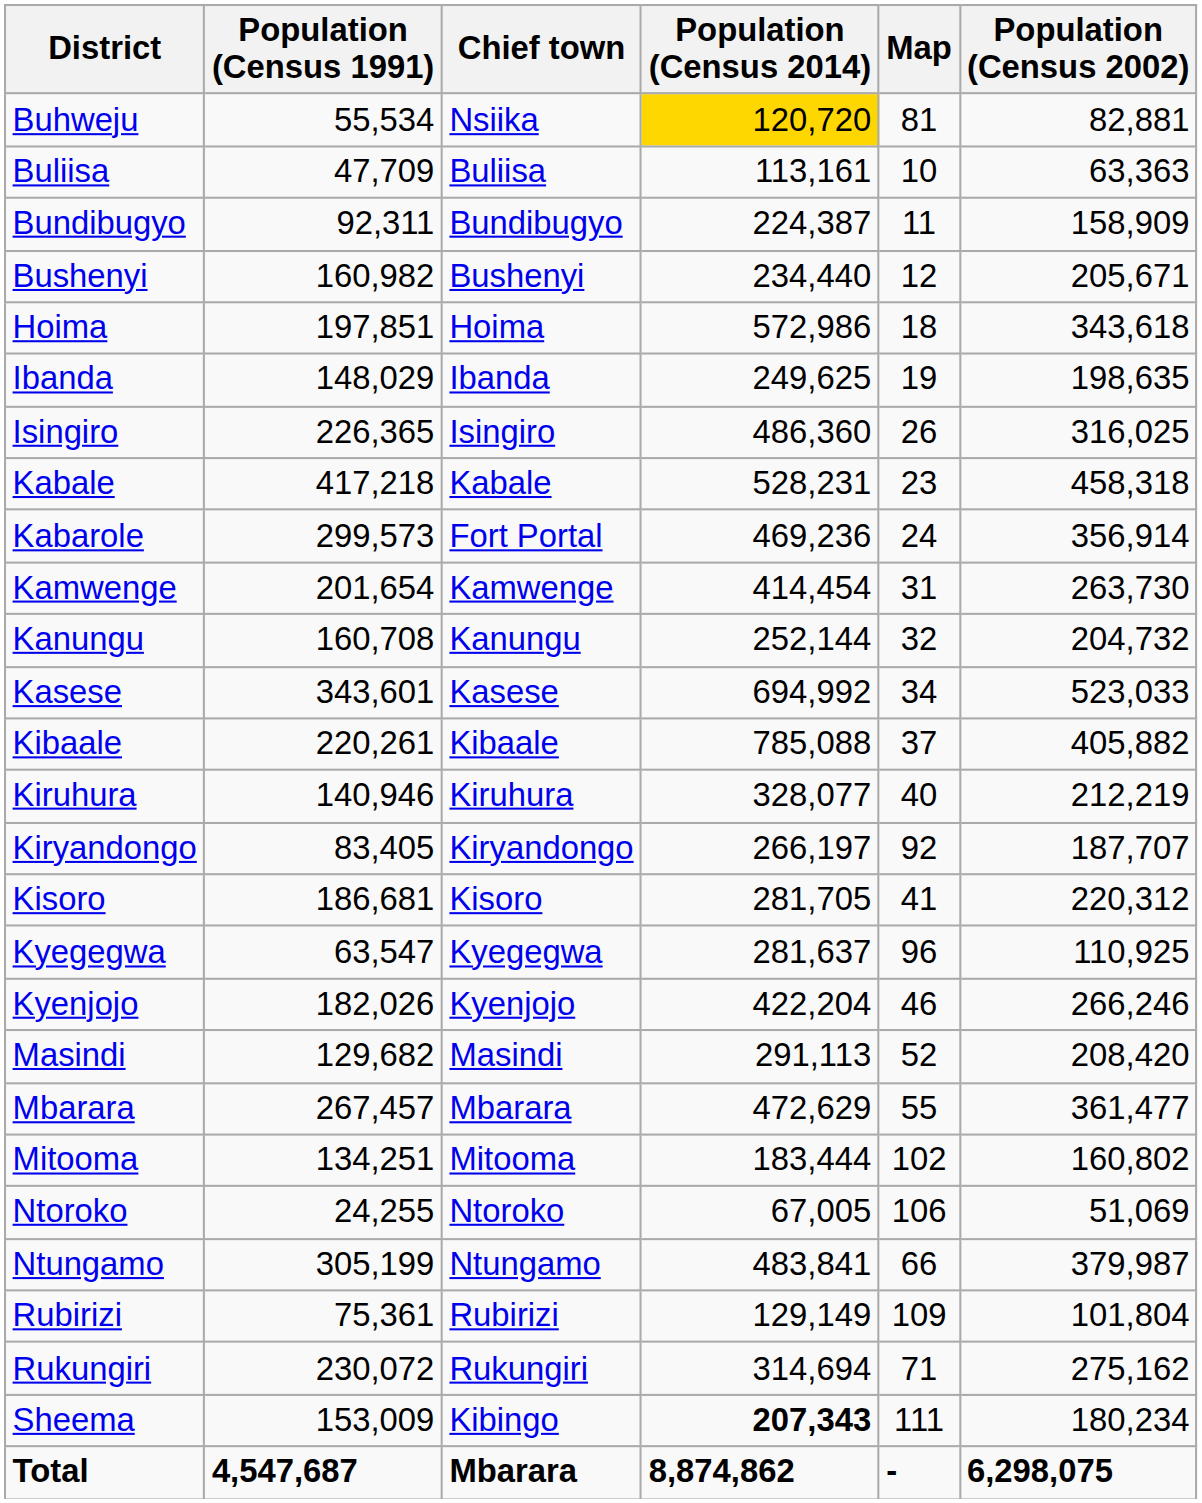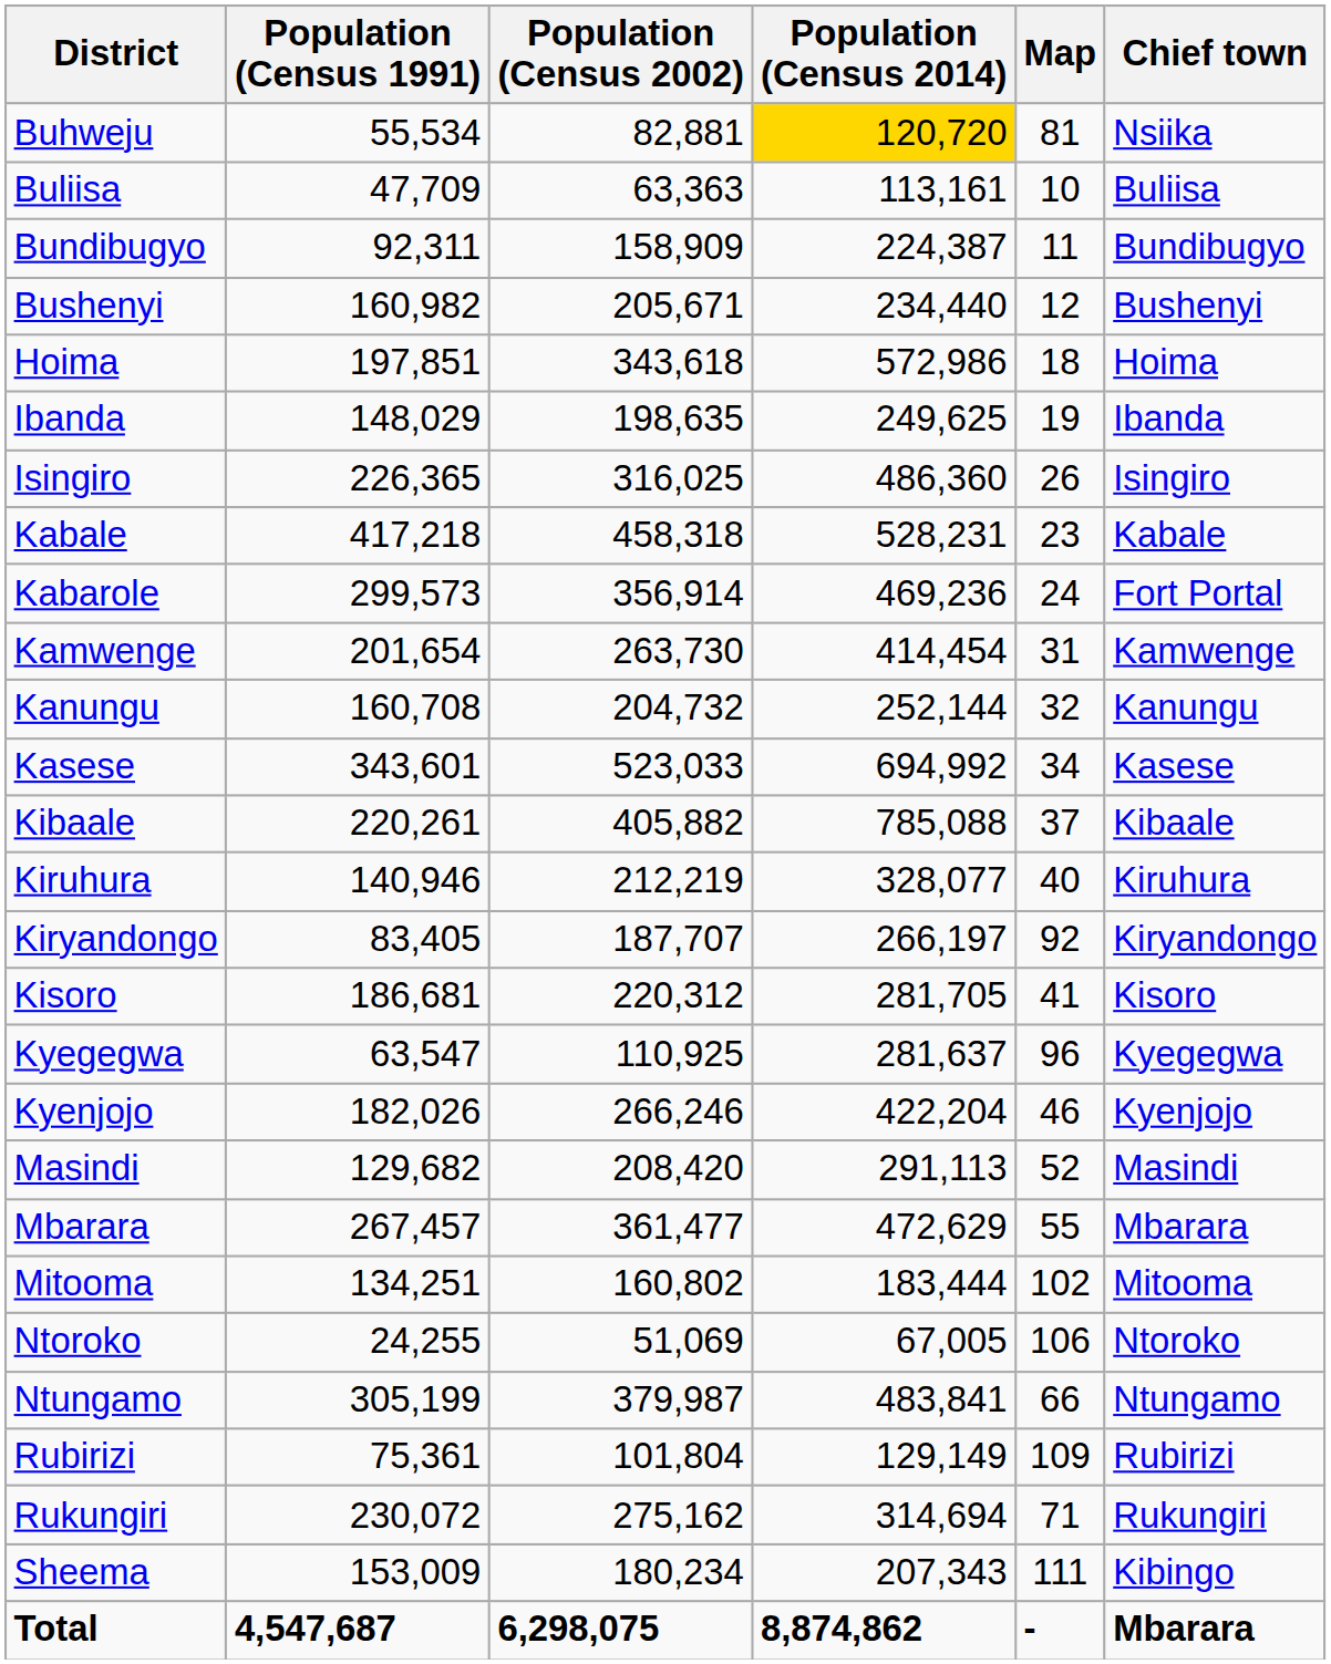 <table class="wikitable sortable">
 <tr>
 <th>District</th>
 <th>Population<br>(Census 1991)</th>
-<th>Chief town</th>
+<th>Population<br>(Census 2002)</th>
 <th>Population<br>(Census 2014)</th>
 <th>Map</th>
-<th>Population<br>(Census 2002)</th>
+<th>Chief town</th>
 </tr>
 <tr>
 <td><a href='#'>Buhweju</a></td>
 <td align=right>55,534</td>
-<td><a href='#'>Nsiika</a></td>
+<td align=right>82,881</td>
 <td align=right style="background: gold;">120,720</td>
 <td align=center>81</td>
-<td align=right>82,881</td>
+<td><a href='#'>Nsiika</a></td>
 </tr>
 <tr>
 <td><a href='#'>Buliisa</a></td>
 <td align=right>47,709</td>
-<td><a href='#'>Buliisa</a></td>
+<td align=right>63,363</td>
 <td align=right>113,161</td>
 <td align=center>10</td>
-<td align=right>63,363</td>
+<td><a href='#'>Buliisa</a></td>
 </tr>
 <tr>
 <td><a href='#'>Bundibugyo</a></td>
 <td align=right>92,311</td>
-<td><a href='#'>Bundibugyo</a></td>
+<td align=right>158,909</td>
 <td align=right>224,387</td>
 <td align=center>11</td>
-<td align=right>158,909</td>
+<td><a href='#'>Bundibugyo</a></td>
 </tr>
 <tr>
 <td><a href='#'>Bushenyi</a></td>
 <td align=right>160,982</td>
-<td><a href='#'>Bushenyi</a></td>
+<td align=right>205,671</td>
 <td align=right>234,440</td>
 <td align=center>12</td>
-<td align=right>205,671</td>
+<td><a href='#'>Bushenyi</a></td>
 </tr>
 <tr>
 <td><a href='#'>Hoima</a></td>
 <td align=right>197,851</td>
-<td><a href='#'>Hoima</a></td>
+<td align=right>343,618</td>
 <td align=right>572,986</td>
 <td align=center>18</td>
-<td align=right>343,618</td>
+<td><a href='#'>Hoima</a></td>
 </tr>
 <tr>
 <td><a href='#'>Ibanda</a></td>
 <td align=right>148,029</td>
-<td><a href='#'>Ibanda</a></td>
+<td align=right>198,635</td>
 <td align=right>249,625</td>
 <td align=center>19</td>
-<td align=right>198,635</td>
+<td><a href='#'>Ibanda</a></td>
 </tr>
 <tr>
 <td><a href='#'>Isingiro</a></td>
 <td align=right>226,365</td>
-<td><a href='#'>Isingiro</a></td>
+<td align=right>316,025</td>
 <td align=right>486,360</td>
 <td align=center>26</td>
-<td align=right>316,025</td>
+<td><a href='#'>Isingiro</a></td>
 </tr>
 <tr>
 <td><a href='#'>Kabale</a></td>
 <td align=right>417,218</td>
-<td><a href='#'>Kabale</a></td>
+<td align=right>458,318</td>
 <td align=right>528,231</td>
 <td align=center>23</td>
-<td align=right>458,318</td>
+<td><a href='#'>Kabale</a></td>
 </tr>
 <tr>
 <td><a href='#'>Kabarole</a></td>
 <td align=right>299,573</td>
-<td><a href='#'>Fort Portal</a></td>
+<td align=right>356,914</td>
 <td align=right>469,236</td>
 <td align=center>24</td>
-<td align=right>356,914</td>
+<td><a href='#'>Fort Portal</a></td>
 </tr>
 <tr>
 <td><a href='#'>Kamwenge</a></td>
 <td align=right>201,654</td>
-<td><a href='#'>Kamwenge</a></td>
+<td align=right>263,730</td>
 <td align=right>414,454</td>
 <td align=center>31</td>
-<td align=right>263,730</td>
+<td><a href='#'>Kamwenge</a></td>
 </tr>
 <tr>
 <td><a href='#'>Kanungu</a></td>
 <td align=right>160,708</td>
-<td><a href='#'>Kanungu</a></td>
+<td align=right>204,732</td>
 <td align=right>252,144</td>
 <td align=center>32</td>
-<td align=right>204,732</td>
+<td><a href='#'>Kanungu</a></td>
 </tr>
 <tr>
 <td><a href='#'>Kasese</a></td>
 <td align=right>343,601</td>
-<td><a href='#'>Kasese</a></td>
+<td align=right>523,033</td>
 <td align=right>694,992</td>
 <td align=center>34</td>
-<td align=right>523,033</td>
+<td><a href='#'>Kasese</a></td>
 </tr>
 <tr>
 <td><a href='#'>Kibaale</a></td>
 <td align=right>220,261</td>
-<td><a href='#'>Kibaale</a></td>
+<td align=right>405,882</td>
 <td align=right>785,088</td>
 <td align=center>37</td>
-<td align=right>405,882</td>
+<td><a href='#'>Kibaale</a></td>
 </tr>
 <tr>
 <td><a href='#'>Kiruhura</a></td>
 <td align=right>140,946</td>
-<td><a href='#'>Kiruhura</a></td>
+<td align=right>212,219</td>
 <td align=right>328,077</td>
 <td align=center>40</td>
-<td align=right>212,219</td>
+<td><a href='#'>Kiruhura</a></td>
 </tr>
 <tr>
 <td><a href='#'>Kiryandongo</a></td>
 <td align=right>83,405</td>
-<td><a href='#'>Kiryandongo</a></td>
+<td align=right>187,707</td>
 <td align=right>266,197</td>
 <td align=center>92</td>
-<td align=right>187,707</td>
+<td><a href='#'>Kiryandongo</a></td>
 </tr>
 <tr>
 <td><a href='#'>Kisoro</a></td>
 <td align=right>186,681</td>
-<td><a href='#'>Kisoro</a></td>
+<td align=right>220,312</td>
 <td align=right>281,705</td>
 <td align=center>41</td>
-<td align=right>220,312</td>
+<td><a href='#'>Kisoro</a></td>
 </tr>
 <tr>
 <td><a href='#'>Kyegegwa</a></td>
 <td align=right>63,547</td>
-<td><a href='#'>Kyegegwa</a></td>
+<td align=right>110,925</td>
 <td align=right>281,637</td>
 <td align=center>96</td>
-<td align=right>110,925</td>
+<td><a href='#'>Kyegegwa</a></td>
 </tr>
 <tr>
 <td><a href='#'>Kyenjojo</a></td>
 <td align=right>182,026</td>
-<td><a href='#'>Kyenjojo</a></td>
+<td align=right>266,246</td>
 <td align=right>422,204</td>
 <td align=center>46</td>
-<td align=right>266,246</td>
+<td><a href='#'>Kyenjojo</a></td>
 </tr>
 <tr>
 <td><a href='#'>Masindi</a></td>
 <td align=right>129,682</td>
-<td><a href='#'>Masindi</a></td>
+<td align=right>208,420</td>
 <td align=right>291,113</td>
 <td align=center>52</td>
-<td align=right>208,420</td>
+<td><a href='#'>Masindi</a></td>
 </tr>
 <tr>
 <td><a href='#'>Mbarara</a></td>
 <td align=right>267,457</td>
-<td><a href='#'>Mbarara</a></td>
+<td align=right>361,477</td>
 <td align=right>472,629</td>
 <td align=center>55</td>
-<td align=right>361,477</td>
+<td><a href='#'>Mbarara</a></td>
 </tr>
 <tr>
 <td><a href='#'>Mitooma</a></td>
 <td align=right>134,251</td>
-<td><a href='#'>Mitooma</a></td>
+<td align=right>160,802</td>
 <td align=right>183,444</td>
 <td align=center>102</td>
-<td align=right>160,802</td>
+<td><a href='#'>Mitooma</a></td>
 </tr>
 <tr>
 <td><a href='#'>Ntoroko</a></td>
 <td align=right>24,255</td>
-<td><a href='#'>Ntoroko</a></td>
+<td align=right>51,069</td>
 <td align=right>67,005</td>
 <td align=center>106</td>
-<td align=right>51,069</td>
+<td><a href='#'>Ntoroko</a></td>
 </tr>
 <tr>
 <td><a href='#'>Ntungamo</a></td>
 <td align=right>305,199</td>
-<td><a href='#'>Ntungamo</a></td>
+<td align=right>379,987</td>
 <td align=right>483,841</td>
 <td align=center>66</td>
-<td align=right>379,987</td>
+<td><a href='#'>Ntungamo</a></td>
 </tr>
 <tr>
 <td><a href='#'>Rubirizi</a></td>
 <td align=right>75,361</td>
-<td><a href='#'>Rubirizi</a></td>
+<td align=right>101,804</td>
 <td align=right>129,149</td>
 <td align=center>109</td>
-<td align=right>101,804</td>
+<td><a href='#'>Rubirizi</a></td>
 </tr>
 <tr>
 <td><a href='#'>Rukungiri</a></td>
 <td align=right>230,072</td>
-<td><a href='#'>Rukungiri</a></td>
+<td align=right>275,162</td>
 <td align=right>314,694</td>
 <td align=center>71</td>
-<td align=right>275,162</td>
+<td><a href='#'>Rukungiri</a></td>
 </tr>
 <tr>
 <td><a href='#'>Sheema</a></td>
 <td align=right>153,009</td>
+<td align=right>180,234</td>
+<td align=right>207,343</td>
+<td align=center>111</td>
 <td><a href='#'>Kibingo</a></td>
-<td align=right><strong>207,343</strong></td>
-<td align=center>111</td>
-<td align=right>180,234</td>
 </tr>
 <tr>
 <td><strong>Total</strong></td>
 <td><strong>4,547,687</strong></td>
-<td><strong>Mbarara</strong></td>
+<td><strong>6,298,075</strong></td>
 <td><strong>8,874,862</strong></td>
 <td><strong>-</strong></td>
-<td><strong>6,298,075</strong></td>
+<td><strong>Mbarara</strong></td>
 </tr>
 </table>
